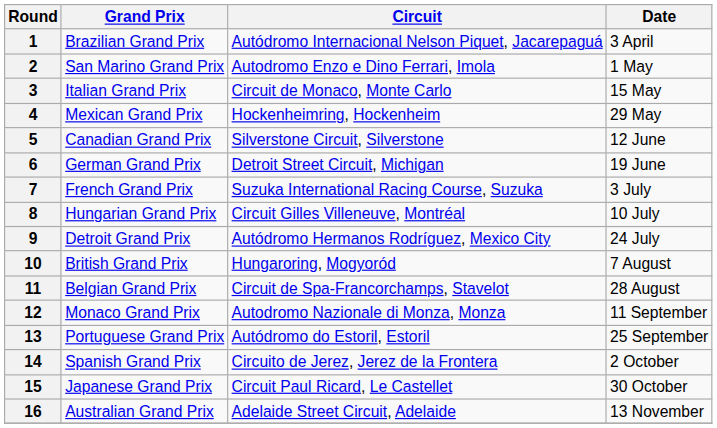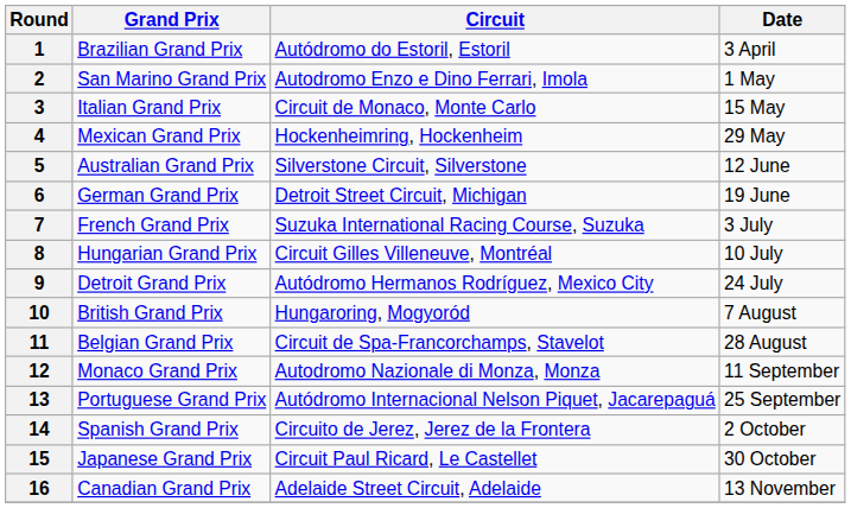 <table class="wikitable" style="font-size: 85%;">
 <tr>
 <th>Round</th>
 <th><a href='#'>Grand Prix</a></th>
 <th><a href='#'>Circuit</a></th>
 <th>Date</th>
 </tr>
 <tr>
 <th>1</th>
 <td><a href='#'>Brazilian Grand Prix</a></td>
-<td nowrap> <a href='#'>Autódromo Internacional Nelson Piquet</a>, <a href='#'>Jacarepaguá</a></td>
+<td> <a href='#'>Autódromo do Estoril</a>, <a href='#'>Estoril</a></td>
 <td>3 April</td>
 </tr>
 <tr>
 <th>2</th>
 <td nowrap><a href='#'>San Marino Grand Prix</a></td>
 <td> <a href='#'>Autodromo Enzo e Dino Ferrari</a>, <a href='#'>Imola</a></td>
 <td>1 May</td>
 </tr>
 <tr>
 <th>3</th>
 <td><a href='#'>Italian Grand Prix</a></td>
 <td> <a href='#'>Circuit de Monaco</a>, <a href='#'>Monte Carlo</a></td>
 <td>15 May</td>
 </tr>
 <tr>
 <th>4</th>
 <td><a href='#'>Mexican Grand Prix</a></td>
 <td> <a href='#'>Hockenheimring</a>, <a href='#'>Hockenheim</a></td>
 <td>29 May</td>
 </tr>
 <tr>
 <th>5</th>
-<td><a href='#'>Canadian Grand Prix</a></td>
+<td><a href='#'>Australian Grand Prix</a></td>
 <td> <a href='#'>Silverstone Circuit</a>, <a href='#'>Silverstone</a></td>
 <td>12 June</td>
 </tr>
 <tr>
 <th>6</th>
 <td><a href='#'>German Grand Prix</a></td>
 <td> <a href='#'>Detroit Street Circuit</a>, <a href='#'>Michigan</a></td>
 <td>19 June</td>
 </tr>
 <tr>
 <th>7</th>
 <td><a href='#'>French Grand Prix</a></td>
 <td> <a href='#'>Suzuka International Racing Course</a>, <a href='#'>Suzuka</a></td>
 <td>3 July</td>
 </tr>
 <tr>
 <th>8</th>
 <td><a href='#'>Hungarian Grand Prix</a></td>
 <td> <a href='#'>Circuit Gilles Villeneuve</a>, <a href='#'>Montréal</a></td>
 <td>10 July</td>
 </tr>
 <tr>
 <th>9</th>
 <td><a href='#'>Detroit Grand Prix</a></td>
 <td> <a href='#'>Autódromo Hermanos Rodríguez</a>, <a href='#'>Mexico City</a></td>
 <td>24 July</td>
 </tr>
 <tr>
 <th>10</th>
 <td><a href='#'>British Grand Prix</a></td>
 <td> <a href='#'>Hungaroring</a>, <a href='#'>Mogyoród</a></td>
 <td>7 August</td>
 </tr>
 <tr>
 <th>11</th>
 <td><a href='#'>Belgian Grand Prix</a></td>
 <td> <a href='#'>Circuit de Spa-Francorchamps</a>, <a href='#'>Stavelot</a></td>
 <td>28 August</td>
 </tr>
 <tr>
 <th>12</th>
 <td><a href='#'>Monaco Grand Prix</a></td>
 <td> <a href='#'>Autodromo Nazionale di Monza</a>, <a href='#'>Monza</a></td>
 <td>11 September</td>
 </tr>
 <tr>
 <th>13</th>
 <td><a href='#'>Portuguese Grand Prix</a></td>
-<td> <a href='#'>Autódromo do Estoril</a>, <a href='#'>Estoril</a></td>
+<td nowrap> <a href='#'>Autódromo Internacional Nelson Piquet</a>, <a href='#'>Jacarepaguá</a></td>
 <td nowrap>25 September</td>
 </tr>
 <tr>
 <th>14</th>
 <td><a href='#'>Spanish Grand Prix</a></td>
 <td> <a href='#'>Circuito de Jerez</a>, <a href='#'>Jerez de la Frontera</a></td>
 <td>2 October</td>
 </tr>
 <tr>
 <th>15</th>
 <td><a href='#'>Japanese Grand Prix</a></td>
 <td> <a href='#'>Circuit Paul Ricard</a>, <a href='#'>Le Castellet</a></td>
 <td>30 October</td>
 </tr>
 <tr>
 <th>16</th>
-<td><a href='#'>Australian Grand Prix</a></td>
+<td><a href='#'>Canadian Grand Prix</a></td>
 <td> <a href='#'>Adelaide Street Circuit</a>, <a href='#'>Adelaide</a></td>
 <td>13 November</td>
 </tr>
 <tr>
 </tr>
 </table>
